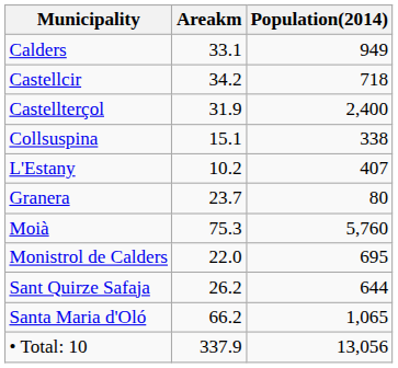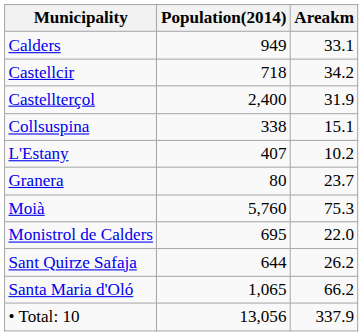 <table class="wikitable sortable">
 <tr>
 <th>Municipality</th>
+<th>Population(2014)</th>
 <th>Areakm</th>
-<th>Population(2014)</th>
 </tr>
 <tr>
 <td><a href='#'>Calders</a></td>
+<td align=right>949</td>
 <td align=right>33.1</td>
-<td align=right>949</td>
 </tr>
 <tr>
 <td><a href='#'>Castellcir</a></td>
+<td align=right>718</td>
 <td align=right>34.2</td>
-<td align=right>718</td>
 </tr>
 <tr>
 <td><a href='#'>Castellterçol</a></td>
+<td align=right>2,400</td>
 <td align=right>31.9</td>
-<td align=right>2,400</td>
 </tr>
 <tr>
 <td><a href='#'>Collsuspina</a></td>
+<td align=right>338</td>
 <td align=right>15.1</td>
-<td align=right>338</td>
 </tr>
 <tr>
 <td><a href='#'>L'Estany</a></td>
+<td align=right>407</td>
 <td align=right>10.2</td>
-<td align=right>407</td>
 </tr>
 <tr>
 <td><a href='#'>Granera</a></td>
+<td align=right>80</td>
 <td align=right>23.7</td>
-<td align=right>80</td>
 </tr>
 <tr>
 <td><a href='#'>Moià</a></td>
+<td align=right>5,760</td>
 <td align=right>75.3</td>
-<td align=right>5,760</td>
 </tr>
 <tr>
 <td><a href='#'>Monistrol de Calders</a></td>
+<td align=right>695</td>
 <td align=right>22.0</td>
-<td align=right>695</td>
 </tr>
 <tr>
 <td><a href='#'>Sant Quirze Safaja</a></td>
+<td align=right>644</td>
 <td align=right>26.2</td>
-<td align=right>644</td>
 </tr>
 <tr>
 <td><a href='#'>Santa Maria d'Oló</a></td>
+<td align=right>1,065</td>
 <td align=right>66.2</td>
-<td align=right>1,065</td>
 </tr>
 <tr>
 <td>• Total: 10</td>
+<td align=right>13,056</td>
 <td align=right>337.9</td>
-<td align=right>13,056</td>
 </tr>
 </table>
